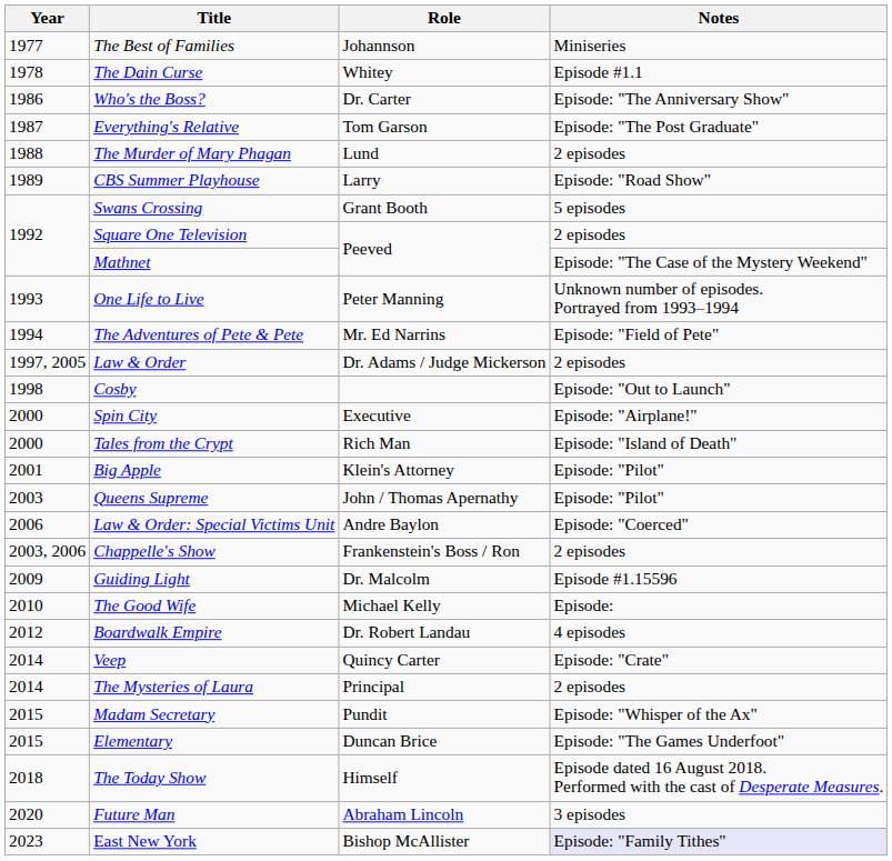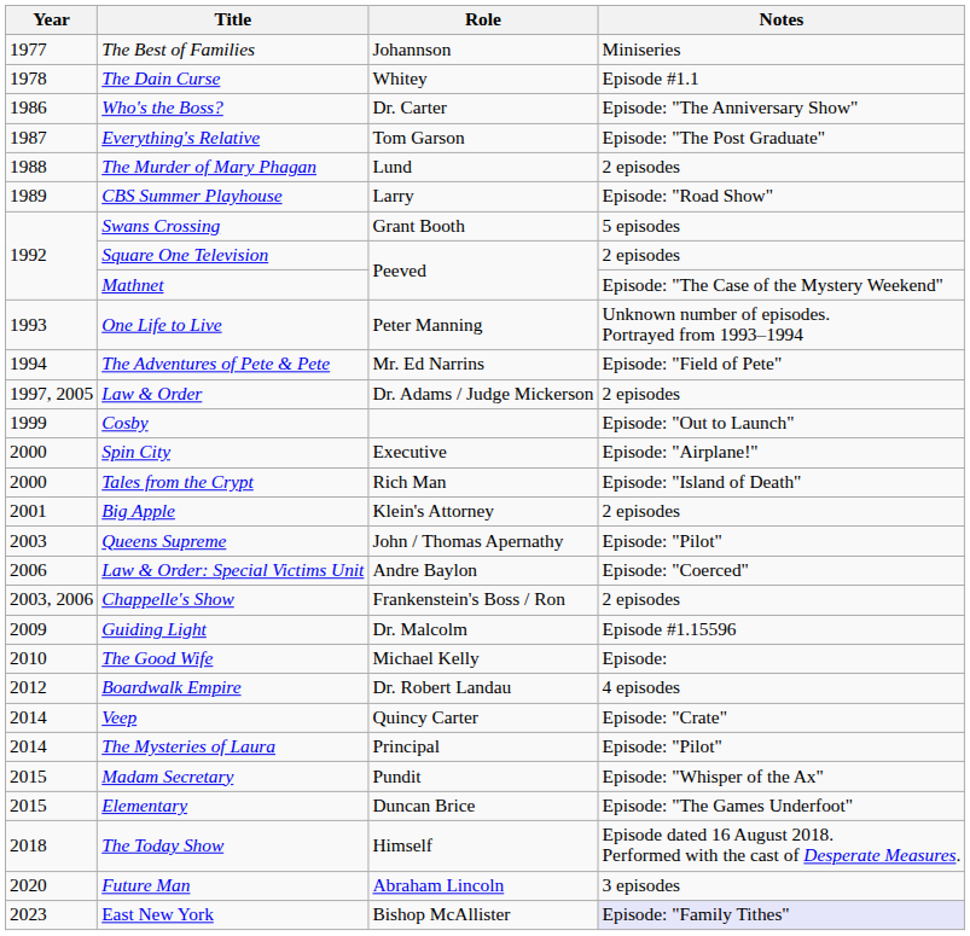 <table class="wikitable sortable" style="width:1000;">
 <tr>
 <th>Year</th>
 <th>Title</th>
 <th>Role</th>
 <th>Notes</th>
 </tr>
 <tr>
 <td>1977</td>
 <td><em>The Best of Families</em></td>
 <td>Johannson</td>
 <td>Miniseries</td>
 </tr>
 <tr>
 <td>1978</td>
 <td><em><a href='#'>The Dain Curse</a></em></td>
 <td>Whitey</td>
 <td>Episode #1.1</td>
 </tr>
 <tr>
 <td>1986</td>
 <td><em><a href='#'>Who's the Boss?</a></em></td>
 <td>Dr. Carter</td>
 <td>Episode: "The Anniversary Show"</td>
 </tr>
 <tr>
 <td>1987</td>
 <td><a href='#'><em>Everything's Relative</em></a></td>
 <td>Tom Garson</td>
 <td>Episode: "The Post Graduate"</td>
 </tr>
 <tr>
 <td>1988</td>
 <td><em><a href='#'>The Murder of Mary Phagan</a></em></td>
 <td>Lund</td>
 <td>2 episodes</td>
 </tr>
 <tr>
 <td>1989</td>
 <td><em><a href='#'>CBS Summer Playhouse</a></em></td>
 <td>Larry</td>
 <td>Episode: "Road Show"</td>
 </tr>
 <tr>
 <td rowspan="3">1992</td>
 <td><em><a href='#'>Swans Crossing</a></em></td>
 <td>Grant Booth</td>
 <td>5 episodes</td>
 </tr>
 <tr>
 <td><em><a href='#'>Square One Television</a></em></td>
 <td rowspan="2">Peeved</td>
 <td>2 episodes</td>
 </tr>
 <tr>
 <td><em><a href='#'>Mathnet</a></em></td>
 <td>Episode: "The Case of the Mystery Weekend"</td>
 </tr>
 <tr>
 <td>1993</td>
 <td><em><a href='#'>One Life to Live</a></em></td>
 <td>Peter Manning</td>
 <td>Unknown number of episodes. <br>Portrayed from 1993–1994</td>
 </tr>
 <tr>
 <td>1994</td>
 <td><em><a href='#'>The Adventures of Pete & Pete</a></em></td>
 <td>Mr. Ed Narrins</td>
 <td>Episode: "Field of Pete"</td>
 </tr>
 <tr>
 <td>1997, 2005</td>
 <td><em><a href='#'>Law & Order</a></em></td>
 <td>Dr. Adams / Judge Mickerson</td>
 <td>2 episodes</td>
 </tr>
 <tr>
-<td>1998</td>
+<td>1999</td>
 <td><a href='#'><em>Cosby</em></a></td>
 <td></td>
 <td>Episode: "Out to Launch"</td>
 </tr>
 <tr>
 <td>2000</td>
 <td><em><a href='#'>Spin City</a></em></td>
 <td>Executive</td>
 <td>Episode: "Airplane!"</td>
 </tr>
 <tr>
 <td>2000</td>
 <td><a href='#'><em>Tales from the Crypt</em></a></td>
 <td>Rich Man</td>
 <td>Episode: "Island of Death"</td>
 </tr>
 <tr>
 <td>2001</td>
 <td><a href='#'><em>Big Apple</em></a></td>
 <td>Klein's Attorney</td>
-<td>Episode: "Pilot"</td>
+<td>2 episodes</td>
 </tr>
 <tr>
 <td>2003</td>
 <td><em><a href='#'>Queens Supreme</a></em></td>
 <td>John / Thomas Apernathy</td>
 <td>Episode: "Pilot"</td>
 </tr>
 <tr>
 <td>2006</td>
 <td><em><a href='#'>Law & Order: Special Victims Unit</a></em></td>
 <td>Andre Baylon</td>
 <td>Episode: "Coerced"</td>
 </tr>
 <tr>
 <td>2003, 2006</td>
 <td><em><a href='#'>Chappelle's Show</a></em></td>
 <td>Frankenstein's Boss / Ron</td>
 <td>2 episodes</td>
 </tr>
 <tr>
 <td>2009</td>
 <td><em><a href='#'>Guiding Light</a></em></td>
 <td>Dr. Malcolm</td>
 <td>Episode #1.15596</td>
 </tr>
 <tr>
 <td>2010</td>
 <td><em><a href='#'>The Good Wife</a></em></td>
 <td>Michael Kelly</td>
 <td>Episode:</td>
 </tr>
 <tr>
 <td>2012</td>
 <td><em><a href='#'>Boardwalk Empire</a></em></td>
 <td>Dr. Robert Landau</td>
 <td>4 episodes</td>
 </tr>
 <tr>
 <td>2014</td>
 <td><em><a href='#'>Veep</a></em></td>
 <td>Quincy Carter</td>
 <td>Episode: "Crate"</td>
 </tr>
 <tr>
 <td>2014</td>
 <td><em><a href='#'>The Mysteries of Laura</a></em></td>
 <td>Principal</td>
-<td>2 episodes</td>
+<td>Episode: "Pilot"</td>
 </tr>
 <tr>
 <td>2015</td>
 <td><a href='#'><em>Madam Secretary</em></a></td>
 <td>Pundit</td>
 <td>Episode: "Whisper of the Ax"</td>
 </tr>
 <tr>
 <td>2015</td>
 <td><a href='#'><em>Elementary</em></a></td>
 <td>Duncan Brice</td>
 <td>Episode: "The Games Underfoot"</td>
 </tr>
 <tr>
 <td>2018</td>
 <td><em><a href='#'>The Today Show</a></em></td>
 <td>Himself</td>
 <td>Episode dated 16 August 2018.<br>Performed with the cast of <em><a href='#'>Desperate Measures</a></em>.</td>
 </tr>
 <tr>
 <td>2020</td>
 <td><a href='#'><em>Future Man</em></a></td>
 <td><a href='#'>Abraham Lincoln</a></td>
 <td>3 episodes</td>
 </tr>
 <tr>
 <td>2023</td>
 <td><a href='#'>East New York</a></td>
 <td>Bishop McAllister</td>
 <td style="background: lavender;">Episode: "Family Tithes"</td>
 </tr>
 </table>
